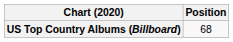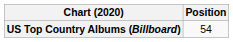 <table class="wikitable plainrowheaders" style="text-align:center">
 <tr>
 <th scope="col">Chart (2020)</th>
 <th scope="col">Position</th>
 </tr>
 <tr>
 <th scope="row">US Top Country Albums (<em>Billboard</em>)</th>
-<td>68</td>
+<td>54</td>
 </tr>
 </table>
